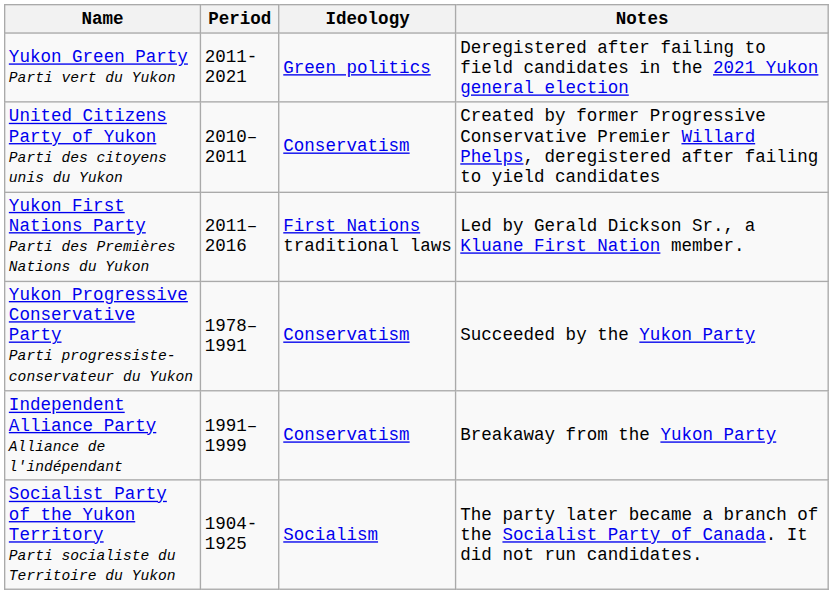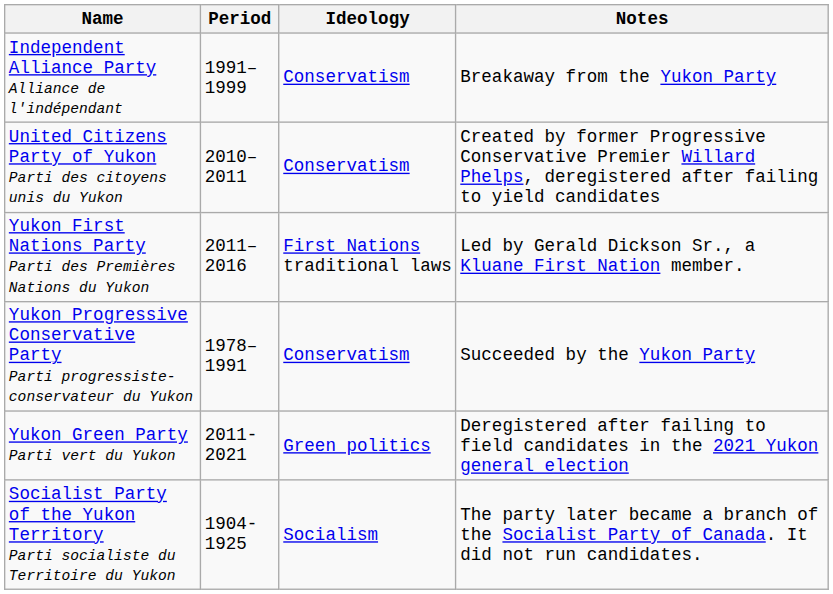 <table class="wikitable">
 <tr>
 <th>Name</th>
 <th>Period</th>
 <th>Ideology</th>
 <th>Notes</th>
 </tr>
 <tr>
-<td><a href='#'>Yukon Green Party</a><br><small><em>Parti vert du Yukon</em></small></td>
-<td>2011-2021</td>
-<td><a href='#'>Green politics</a></td>
-<td>Deregistered after failing to field candidates in the <a href='#'>2021 Yukon general election</a></td>
+<td><a href='#'>Independent Alliance Party</a><br><small><em>Alliance de l'indépendant</em></small></td>
+<td>1991–1999</td>
+<td><a href='#'>Conservatism</a></td>
+<td>Breakaway from the <a href='#'>Yukon Party</a></td>
 </tr>
 <tr>
 <td><a href='#'>United Citizens Party of Yukon</a><br><small><em>Parti des citoyens unis du Yukon</em></small></td>
 <td>2010–2011</td>
 <td><a href='#'>Conservatism</a></td>
 <td>Created by former Progressive Conservative Premier <a href='#'>Willard Phelps</a>, deregistered after failing to yield candidates</td>
 </tr>
 <tr>
 <td><a href='#'>Yukon First Nations Party</a><br><small><em>Parti des Premières Nations du Yukon</em></small></td>
 <td>2011–2016</td>
 <td><a href='#'>First Nations</a> traditional laws</td>
 <td>Led by Gerald Dickson Sr., a <a href='#'>Kluane First Nation</a> member.</td>
 </tr>
 <tr>
 <td><a href='#'>Yukon Progressive Conservative Party</a><br><small><em>Parti progressiste-conservateur du Yukon</em></small></td>
 <td>1978–1991</td>
 <td><a href='#'>Conservatism</a></td>
 <td>Succeeded by the <a href='#'>Yukon Party</a></td>
 </tr>
 <tr>
-<td><a href='#'>Independent Alliance Party</a><br><small><em>Alliance de l'indépendant</em></small></td>
-<td>1991–1999</td>
-<td><a href='#'>Conservatism</a></td>
-<td>Breakaway from the <a href='#'>Yukon Party</a></td>
+<td><a href='#'>Yukon Green Party</a><br><small><em>Parti vert du Yukon</em></small></td>
+<td>2011-2021</td>
+<td><a href='#'>Green politics</a></td>
+<td>Deregistered after failing to field candidates in the <a href='#'>2021 Yukon general election</a></td>
 </tr>
 <tr>
 <td><a href='#'>Socialist Party of the Yukon Territory</a><br><small><em>Parti socialiste du Territoire du Yukon</em></small></td>
 <td>1904-1925</td>
 <td><a href='#'>Socialism</a></td>
 <td>The party later became a branch of the <a href='#'>Socialist Party of Canada</a>. It did not run candidates.</td>
 </tr>
 </table>
